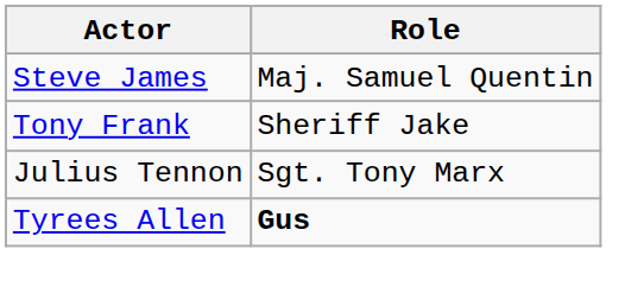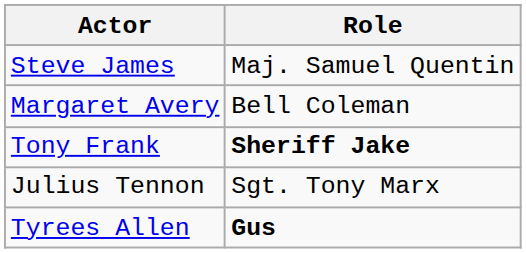 <table class="wikitable">
 <tr>
 <th>Actor</th>
 <th>Role</th>
 </tr>
 <tr>
 <td><a href='#'>Steve James</a></td>
 <td>Maj. Samuel Quentin</td>
 </tr>
 <tr>
+<td><a href='#'>Margaret Avery</a></td>
+<td>Bell Coleman</td>
+</tr>
+<tr>
 <td><a href='#'>Tony Frank</a></td>
-<td>Sheriff Jake</td>
+<td><strong>Sheriff Jake</strong></td>
 </tr>
 <tr>
 <td>Julius Tennon</td>
 <td>Sgt. Tony Marx</td>
 </tr>
 <tr>
 <td><a href='#'>Tyrees Allen</a></td>
 <td><strong>Gus</strong></td>
 </tr>
 </table>
